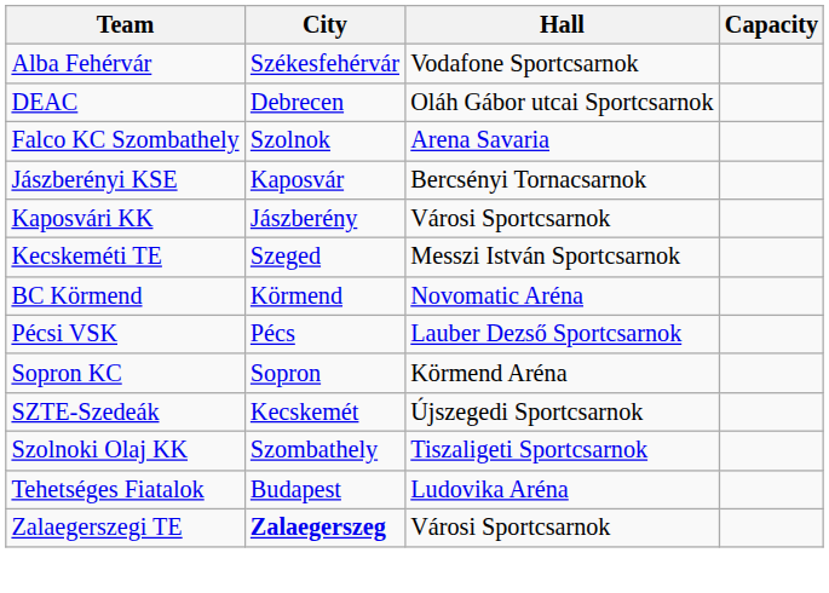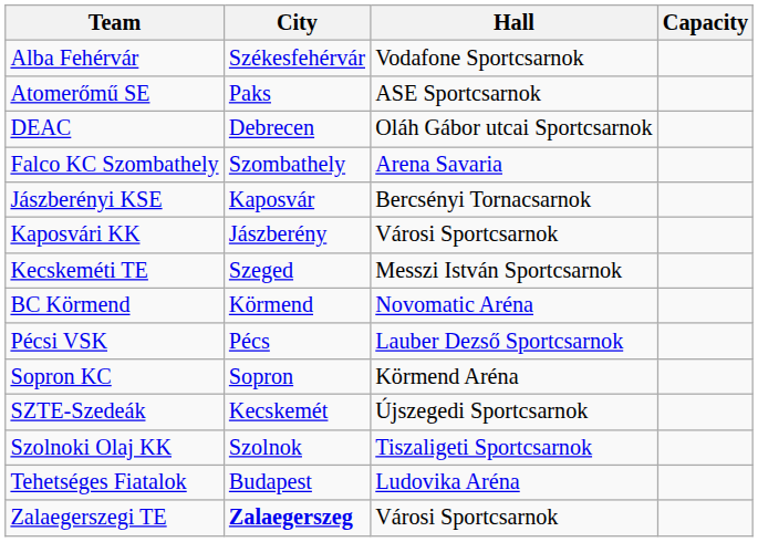 <table class="wikitable sortable" style="margin:1em 2em 1em 1em;">
 <tr>
 <th>Team</th>
 <th>City</th>
 <th>Hall</th>
 <th>Capacity</th>
 </tr>
 <tr>
 <td><a href='#'>Alba Fehérvár</a></td>
 <td><a href='#'>Székesfehérvár</a></td>
 <td>Vodafone Sportcsarnok</td>
 <td></td>
 </tr>
 <tr>
+<td><a href='#'>Atomerőmű SE</a></td>
+<td><a href='#'>Paks</a></td>
+<td>ASE Sportcsarnok</td>
+<td></td>
+</tr>
+<tr>
 <td><a href='#'>DEAC</a></td>
 <td><a href='#'>Debrecen</a></td>
 <td>Oláh Gábor utcai Sportcsarnok</td>
 <td></td>
 </tr>
 <tr>
 <td><a href='#'>Falco KC Szombathely</a></td>
-<td><a href='#'>Szolnok</a></td>
+<td><a href='#'>Szombathely</a></td>
 <td><a href='#'>Arena Savaria</a></td>
 <td></td>
 </tr>
 <tr>
 <td><a href='#'>Jászberényi KSE</a></td>
 <td><a href='#'>Kaposvár</a></td>
 <td>Bercsényi Tornacsarnok</td>
 <td></td>
 </tr>
 <tr>
 <td><a href='#'>Kaposvári KK</a></td>
 <td><a href='#'>Jászberény</a></td>
 <td>Városi Sportcsarnok</td>
 <td></td>
 </tr>
 <tr>
 <td><a href='#'>Kecskeméti TE</a></td>
 <td><a href='#'>Szeged</a></td>
 <td>Messzi István Sportcsarnok</td>
 <td></td>
 </tr>
 <tr>
 <td><a href='#'>BC Körmend</a></td>
 <td><a href='#'>Körmend</a></td>
 <td><a href='#'>Novomatic Aréna</a></td>
 <td></td>
 </tr>
 <tr>
 <td><a href='#'>Pécsi VSK</a></td>
 <td><a href='#'>Pécs</a></td>
 <td><a href='#'>Lauber Dezső Sportcsarnok</a></td>
 <td></td>
 </tr>
 <tr>
 <td><a href='#'>Sopron KC</a></td>
 <td><a href='#'>Sopron</a></td>
 <td>Körmend Aréna</td>
 <td></td>
 </tr>
 <tr>
 <td><a href='#'>SZTE-Szedeák</a></td>
 <td><a href='#'>Kecskemét</a></td>
 <td>Újszegedi Sportcsarnok</td>
 <td></td>
 </tr>
 <tr>
 <td><a href='#'>Szolnoki Olaj KK</a></td>
-<td><a href='#'>Szombathely</a></td>
+<td><a href='#'>Szolnok</a></td>
 <td><a href='#'>Tiszaligeti Sportcsarnok</a></td>
 <td></td>
 </tr>
 <tr>
 <td><a href='#'>Tehetséges Fiatalok</a></td>
 <td><a href='#'>Budapest</a></td>
 <td><a href='#'>Ludovika Aréna</a></td>
 <td></td>
 </tr>
 <tr>
 <td><a href='#'>Zalaegerszegi TE</a></td>
 <td><strong><a href='#'>Zalaegerszeg</a></strong></td>
 <td>Városi Sportcsarnok</td>
 <td></td>
 </tr>
 </table>
